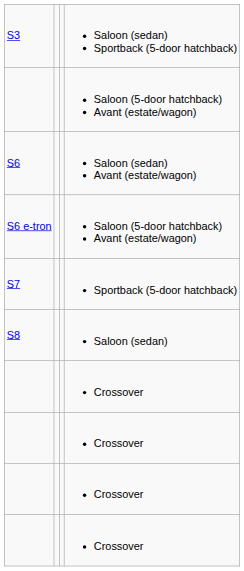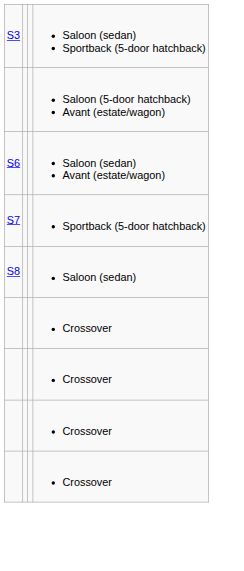 <table class="wikitable">
 <tr>
 <td><a href='#'>S3</a></td>
 <td></td>
 <td></td>
 <td><br><ul><li>Saloon (sedan)</li><li>Sportback (5-door hatchback)</li></ul></td>
 </tr>
 <tr>
 <td><a href='#'></a></td>
 <td></td>
 <td></td>
 <td><br><ul><li>Saloon (5-door hatchback)</li><li>Avant (estate/wagon)</li></ul></td>
 </tr>
 <tr>
 <td><a href='#'>S6</a></td>
 <td></td>
 <td></td>
 <td><br><ul><li>Saloon (sedan)</li><li>Avant (estate/wagon)</li></ul></td>
-</tr>
-<tr>
-<td><a href='#'>S6 e-tron</a></td>
-<td></td>
-<td></td>
-<td><br><ul><li>Saloon (5-door hatchback)</li><li>Avant (estate/wagon)</li></ul></td>
 </tr>
 <tr>
 <td><a href='#'>S7</a></td>
 <td></td>
 <td></td>
 <td><br><ul><li>Sportback (5-door hatchback)</li></ul></td>
 </tr>
 <tr>
 <td><a href='#'>S8</a></td>
 <td></td>
 <td></td>
 <td><br><ul><li>Saloon (sedan)</li></ul></td>
 </tr>
 <tr>
 <td><a href='#'></a></td>
 <td></td>
 <td></td>
 <td><br><ul><li>Crossover</li></ul></td>
 </tr>
 <tr>
 <td><a href='#'></a></td>
 <td></td>
 <td></td>
 <td><br><ul><li>Crossover</li></ul></td>
 </tr>
 <tr>
 <td><a href='#'></a></td>
 <td></td>
 <td></td>
 <td><br><ul><li>Crossover</li></ul></td>
 </tr>
 <tr>
 <td><a href='#'></a></td>
 <td></td>
 <td></td>
 <td><br><ul><li>Crossover</li></ul></td>
 </tr>
 </table>
